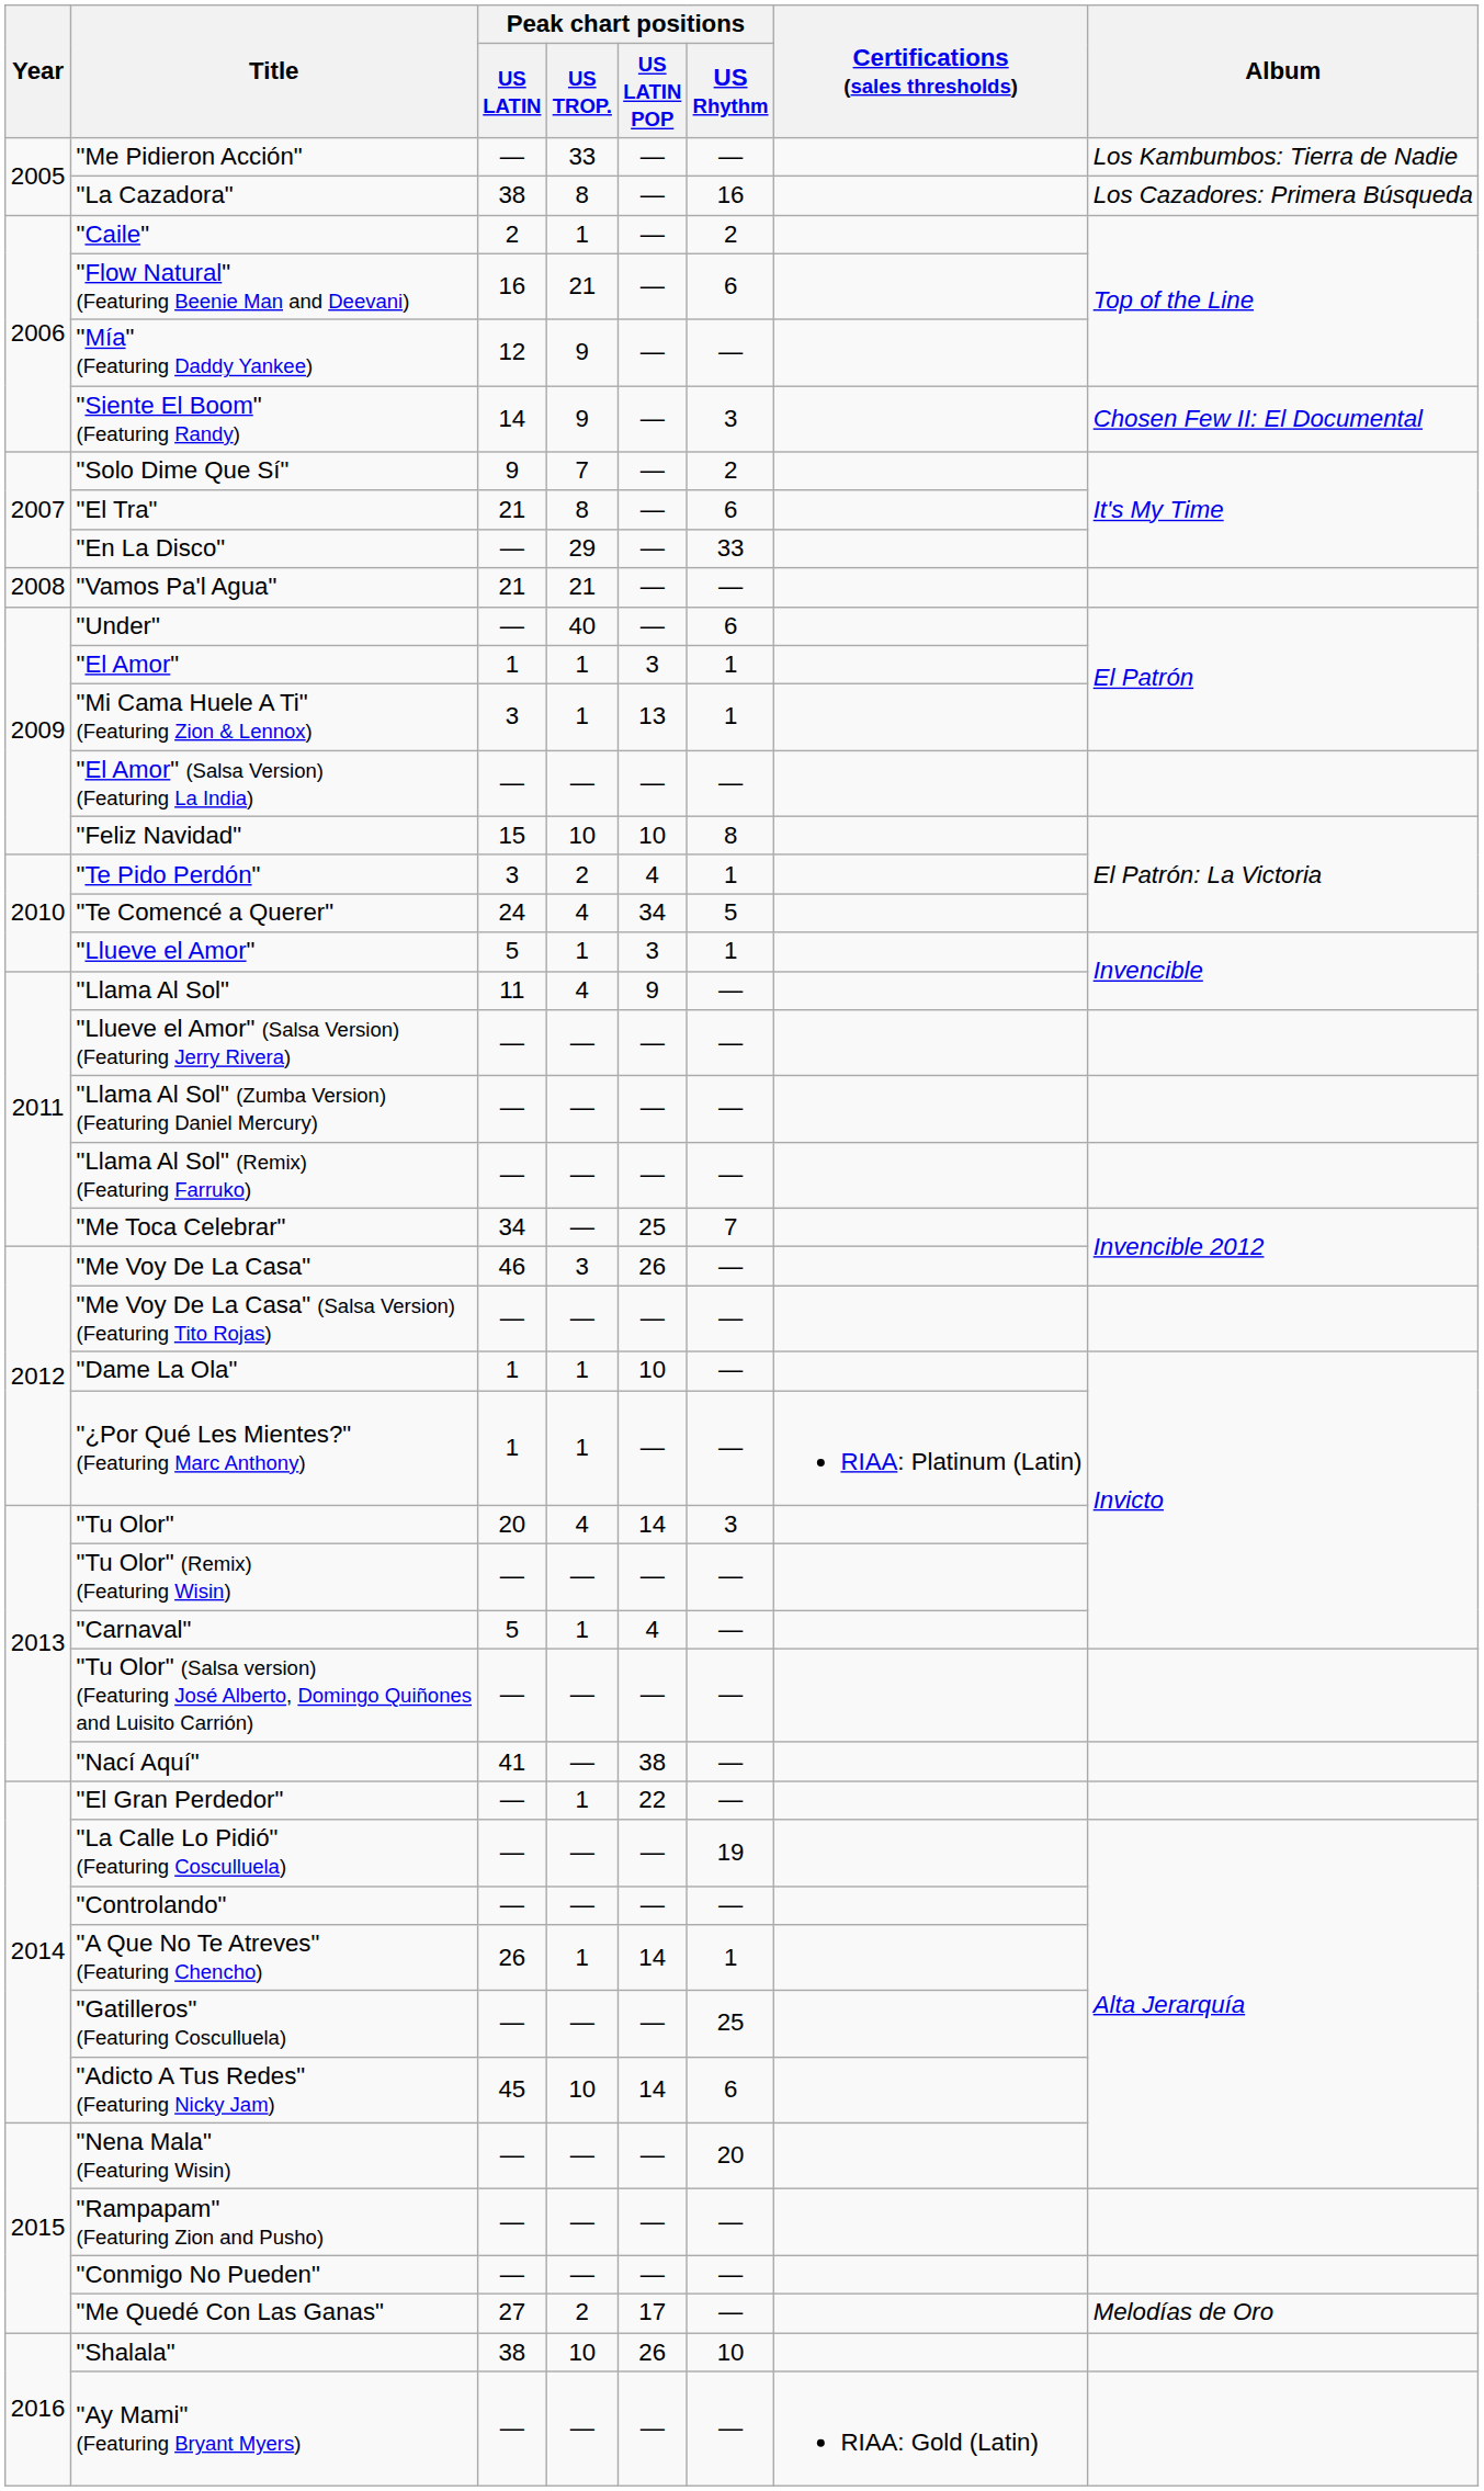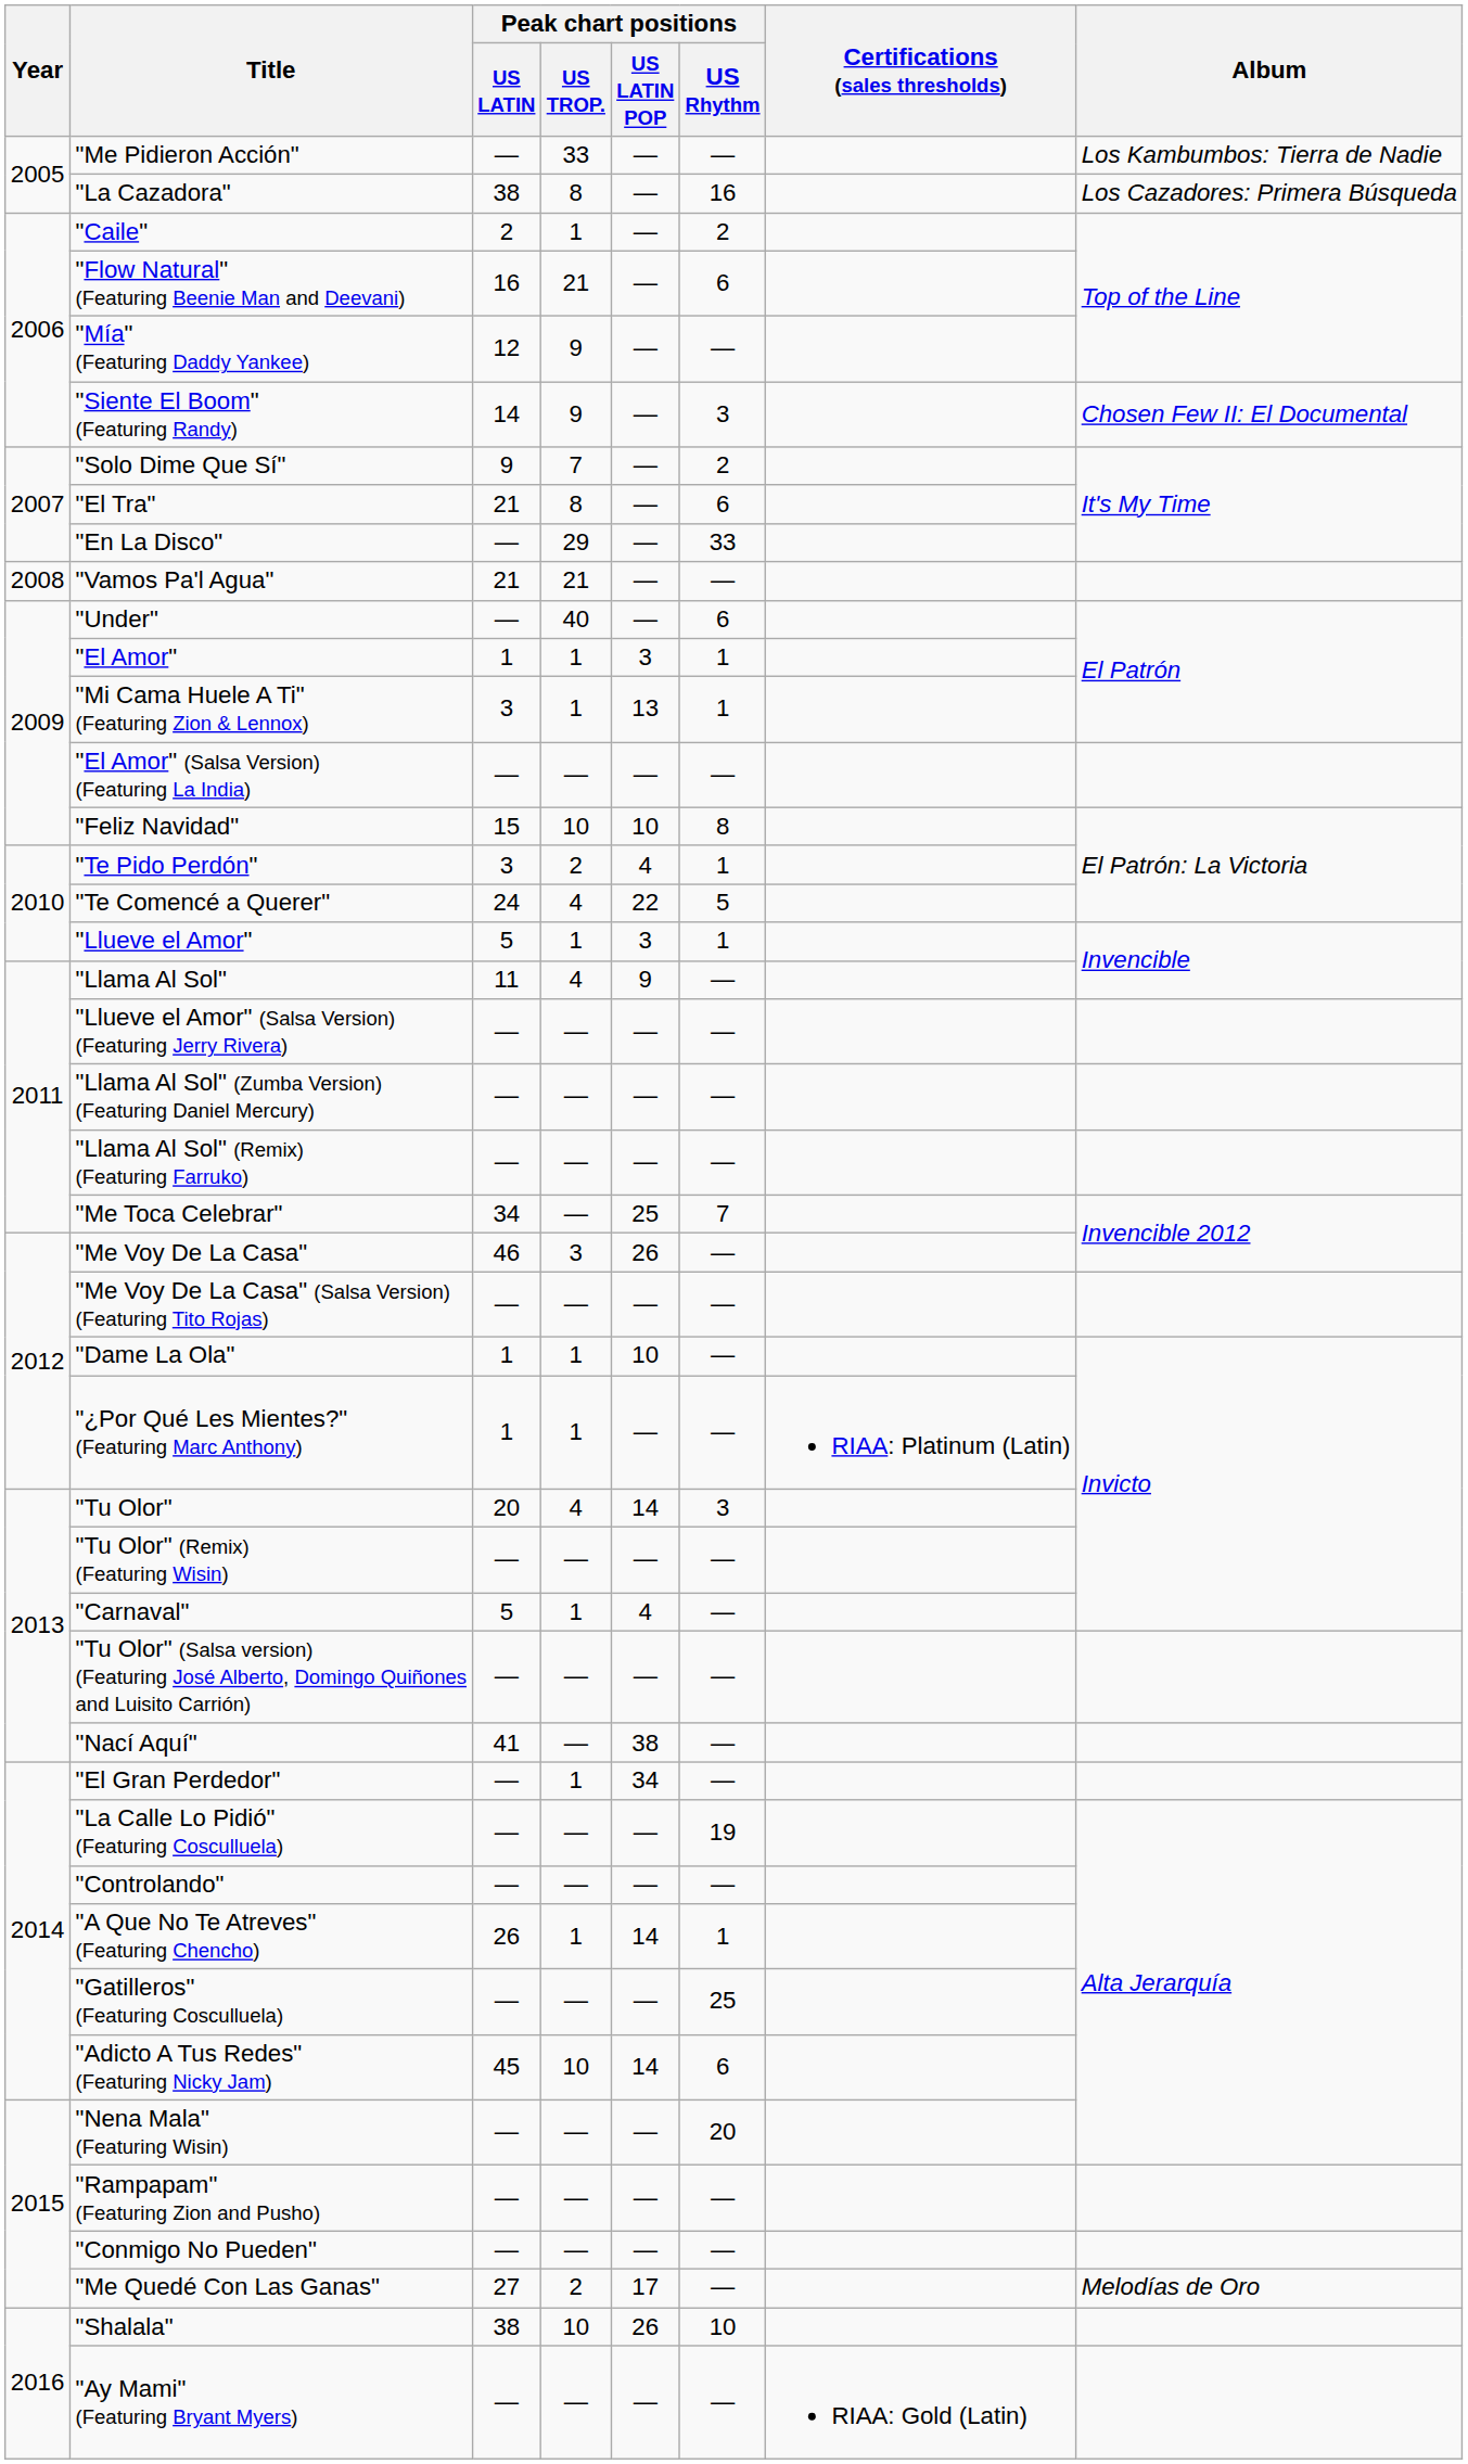 <table class="wikitable">
 <tr>
 <th align="center" rowspan="2">Year</th>
 <th align="center" rowspan="2">Title</th>
 <th colspan="4">Peak chart positions</th>
 <th rowspan="2"><a href='#'>Certifications</a><br><small>(<a href='#'>sales thresholds</a>)</small></th>
 <th align="center" rowspan="2">Album</th>
 </tr>
 <tr>
 <th width="30"><small><a href='#'>US<br>LATIN</a></small><br></th>
 <th width="30"><small><a href='#'>US<br>TROP.</a></small><br></th>
 <th width="30"><small><a href='#'>US<br>LATIN POP</a></small><br></th>
 <th><a href='#'>US</a><br><a href='#'><small>Rhythm</small></a><br></th>
 </tr>
 <tr>
 <td align="center" rowspan="2">2005</td>
 <td>"Me Pidieron Acción"</td>
 <td align="center">—</td>
 <td align="center">33</td>
 <td align="center">—</td>
 <td align="center">—</td>
 <td></td>
 <td><em>Los Kambumbos: Tierra de Nadie</em></td>
 </tr>
 <tr>
 <td>"La Cazadora"</td>
 <td align="center">38</td>
 <td align="center">8</td>
 <td align="center">—</td>
 <td align="center">16</td>
 <td></td>
 <td><em>Los Cazadores: Primera Búsqueda</em></td>
 </tr>
 <tr>
 <td align="center" rowspan="4">2006</td>
 <td>"<a href='#'>Caile</a>"</td>
 <td align="center">2</td>
 <td align="center">1</td>
 <td align="center">—</td>
 <td align="center">2</td>
 <td></td>
 <td rowspan="3"><em><a href='#'>Top of the Line</a></em></td>
 </tr>
 <tr>
 <td>"<a href='#'>Flow Natural</a>"<br><small>(Featuring <a href='#'>Beenie Man</a> and <a href='#'>Deevani</a>)</small></td>
 <td align="center">16</td>
 <td align="center">21</td>
 <td align="center">—</td>
 <td align="center">6</td>
 <td></td>
 </tr>
 <tr>
 <td>"<a href='#'>Mía</a>"<br><small>(Featuring <a href='#'>Daddy Yankee</a>)</small></td>
 <td align="center">12</td>
 <td align="center">9</td>
 <td align="center">—</td>
 <td align="center">—</td>
 <td></td>
 </tr>
 <tr>
 <td>"<a href='#'>Siente El Boom</a>"<br><small>(Featuring <a href='#'>Randy</a>)</small></td>
 <td align="center">14</td>
 <td align="center">9</td>
 <td align="center">—</td>
 <td align="center">3</td>
 <td></td>
 <td><em><a href='#'>Chosen Few II: El Documental</a></em></td>
 </tr>
 <tr>
 <td align="center" rowspan="3">2007</td>
 <td>"Solo Dime Que Sí"</td>
 <td align="center">9</td>
 <td align="center">7</td>
 <td align="center">—</td>
 <td align="center">2</td>
 <td></td>
 <td rowspan="3"><em><a href='#'>It's My Time</a></em></td>
 </tr>
 <tr>
 <td>"El Tra"</td>
 <td align="center">21</td>
 <td align="center">8</td>
 <td align="center">—</td>
 <td align="center">6</td>
 <td></td>
 </tr>
 <tr>
 <td>"En La Disco"</td>
 <td align="center">—</td>
 <td align="center">29</td>
 <td align="center">—</td>
 <td align="center">33</td>
 <td></td>
 </tr>
 <tr>
 <td align="center">2008</td>
 <td>"Vamos Pa'l Agua"</td>
 <td align="center">21</td>
 <td align="center">21</td>
 <td align="center">—</td>
 <td align="center">—</td>
 <td></td>
 <td></td>
 </tr>
 <tr>
 <td align="center" rowspan="5">2009</td>
 <td>"Under"</td>
 <td align="center">—</td>
 <td align="center">40</td>
 <td align="center">—</td>
 <td align="center">6</td>
 <td></td>
 <td rowspan="3"><em><a href='#'>El Patrón</a></em></td>
 </tr>
 <tr>
 <td>"<a href='#'>El Amor</a>"</td>
 <td align="center">1</td>
 <td align="center">1</td>
 <td align="center">3</td>
 <td align="center">1</td>
 <td></td>
 </tr>
 <tr>
 <td>"Mi Cama Huele A Ti"<br><small>(Featuring <a href='#'>Zion & Lennox</a>)</small></td>
 <td align="center">3</td>
 <td align="center">1</td>
 <td align="center">13</td>
 <td align="center">1</td>
 <td></td>
 </tr>
 <tr>
 <td>"<a href='#'>El Amor</a>" <small>(Salsa Version)</small><br><small>(Featuring <a href='#'>La India</a>)</small></td>
 <td align="center">—</td>
 <td align="center">—</td>
 <td align="center">—</td>
 <td align="center">—</td>
 <td></td>
 <td></td>
 </tr>
 <tr>
 <td>"Feliz Navidad"</td>
 <td align="center">15</td>
 <td align="center">10</td>
 <td align="center">10</td>
 <td align="center">8</td>
 <td></td>
 <td rowspan="3"><em>El Patrón: La Victoria</em></td>
 </tr>
 <tr>
 <td align="center" rowspan="3">2010</td>
 <td>"<a href='#'>Te Pido Perdón</a>"</td>
 <td align="center">3</td>
 <td align="center">2</td>
 <td align="center">4</td>
 <td align="center">1</td>
 <td></td>
 </tr>
 <tr>
 <td>"Te Comencé a Querer"</td>
 <td align="center">24</td>
 <td align="center">4</td>
-<td align="center">34</td>
+<td align="center">22</td>
 <td align="center">5</td>
 <td></td>
 </tr>
 <tr>
 <td>"<a href='#'>Llueve el Amor</a>"</td>
 <td align="center">5</td>
 <td align="center">1</td>
 <td align="center">3</td>
 <td align="center">1</td>
 <td></td>
 <td rowspan="2"><em><a href='#'>Invencible</a></em></td>
 </tr>
 <tr>
 <td align="center" rowspan="5">2011</td>
 <td>"Llama Al Sol"</td>
 <td align="center">11</td>
 <td align="center">4</td>
 <td align="center">9</td>
 <td align="center">—</td>
 <td></td>
 </tr>
 <tr>
 <td>"Llueve el Amor" <small>(Salsa Version)</small><br><small>(Featuring <a href='#'>Jerry Rivera</a>)</small></td>
 <td align="center">—</td>
 <td align="center">—</td>
 <td align="center">—</td>
 <td align="center">—</td>
 <td></td>
 <td></td>
 </tr>
 <tr>
 <td>"Llama Al Sol" <small>(Zumba Version)</small><br><small>(Featuring Daniel Mercury)</small></td>
 <td align="center">—</td>
 <td align="center">—</td>
 <td align="center">—</td>
 <td align="center">—</td>
 <td></td>
 <td></td>
 </tr>
 <tr>
 <td>"Llama Al Sol" <small>(Remix)</small><br><small>(Featuring <a href='#'>Farruko</a>)</small></td>
 <td align="center">—</td>
 <td align="center">—</td>
 <td align="center">—</td>
 <td align="center">—</td>
 <td></td>
 <td></td>
 </tr>
 <tr>
 <td>"Me Toca Celebrar"</td>
 <td align="center">34</td>
 <td align="center">—</td>
 <td align="center">25</td>
 <td align="center">7</td>
 <td></td>
 <td rowspan="2"><em><a href='#'>Invencible 2012</a></em></td>
 </tr>
 <tr>
 <td align="center" rowspan="4">2012</td>
 <td>"Me Voy De La Casa"</td>
 <td align="center">46</td>
 <td align="center">3</td>
 <td align="center">26</td>
 <td align="center">—</td>
 <td></td>
 </tr>
 <tr>
 <td>"Me Voy De La Casa" <small>(Salsa Version)</small><br><small>(Featuring <a href='#'>Tito Rojas</a>)</small></td>
 <td align="center">—</td>
 <td align="center">—</td>
 <td align="center">—</td>
 <td align="center">—</td>
 <td></td>
 <td></td>
 </tr>
 <tr>
 <td>"Dame La Ola"</td>
 <td align="center">1</td>
 <td align="center">1</td>
 <td align="center">10</td>
 <td align="center">—</td>
 <td></td>
 <td rowspan="5"><em><a href='#'>Invicto</a></em></td>
 </tr>
 <tr>
 <td>"¿Por Qué Les Mientes?"<br><small>(Featuring <a href='#'>Marc Anthony</a>)</small></td>
 <td align="center">1</td>
 <td align="center">1</td>
 <td align="center">—</td>
 <td align="center">—</td>
 <td><br><ul><li><a href='#'>RIAA</a>: Platinum (Latin)</li></ul></td>
 </tr>
 <tr>
 <td align="center" rowspan="5">2013</td>
 <td>"Tu Olor"</td>
 <td align="center">20</td>
 <td align="center">4</td>
 <td align="center">14</td>
 <td align="center">3</td>
 <td></td>
 </tr>
 <tr>
 <td>"Tu Olor" <small>(Remix)</small><br><small>(Featuring <a href='#'>Wisin</a>)</small></td>
 <td align="center">—</td>
 <td align="center">—</td>
 <td align="center">—</td>
 <td align="center">—</td>
 <td></td>
 </tr>
 <tr>
 <td>"Carnaval"</td>
 <td align="center">5</td>
 <td align="center">1</td>
 <td align="center">4</td>
 <td align="center">—</td>
 <td></td>
 </tr>
 <tr>
 <td>"Tu Olor" <small>(Salsa version)</small><br><small>(Featuring <a href='#'>José Alberto</a>, <a href='#'>Domingo Quiñones</a><br>and Luisito Carrión)</small></td>
 <td align="center">—</td>
 <td align="center">—</td>
 <td align="center">—</td>
 <td align="center">—</td>
 <td></td>
 <td></td>
 </tr>
 <tr>
 <td>"Nací Aquí"</td>
 <td align="center">41</td>
 <td align="center">—</td>
 <td align="center">38</td>
 <td align="center">—</td>
 <td></td>
 <td></td>
 </tr>
 <tr>
 <td align="center" rowspan="6">2014</td>
 <td>"El Gran Perdedor"</td>
 <td align="center">—</td>
 <td align="center">1</td>
-<td align="center">22</td>
+<td align="center">34</td>
 <td align="center">—</td>
 <td></td>
 <td></td>
 </tr>
 <tr>
 <td>"La Calle Lo Pidió"<br><small>(Featuring <a href='#'>Cosculluela</a>)</small></td>
 <td align="center">—</td>
 <td align="center">—</td>
 <td align="center">—</td>
 <td align="center">19</td>
 <td></td>
 <td rowspan="6"><em><a href='#'>Alta Jerarquía</a></em></td>
 </tr>
 <tr>
 <td>"Controlando"</td>
 <td align="center">—</td>
 <td align="center">—</td>
 <td align="center">—</td>
 <td align="center">—</td>
 <td></td>
 </tr>
 <tr>
 <td>"A Que No Te Atreves"<br><small>(Featuring <a href='#'>Chencho</a>)</small></td>
 <td align="center">26</td>
 <td align="center">1</td>
 <td align="center">14</td>
 <td align="center">1</td>
 <td></td>
 </tr>
 <tr>
 <td>"Gatilleros"<br><small>(Featuring Cosculluela)</small></td>
 <td align="center">—</td>
 <td align="center">—</td>
 <td align="center">—</td>
 <td align="center">25</td>
 <td></td>
 </tr>
 <tr>
 <td>"Adicto A Tus Redes"<br><small>(Featuring <a href='#'>Nicky Jam</a>)</small></td>
 <td align="center">45</td>
 <td align="center">10</td>
 <td align="center">14</td>
 <td align="center">6</td>
 <td></td>
 </tr>
 <tr>
 <td align="center" rowspan="4">2015</td>
 <td>"Nena Mala"<br><small>(Featuring Wisin)</small></td>
 <td align="center">—</td>
 <td align="center">—</td>
 <td align="center">—</td>
 <td align="center">20</td>
 <td></td>
 </tr>
 <tr>
 <td>"Rampapam"<br><small>(Featuring Zion and Pusho)</small></td>
 <td align="center">—</td>
 <td align="center">—</td>
 <td align="center">—</td>
 <td align="center">—</td>
 <td></td>
 <td></td>
 </tr>
 <tr>
 <td>"Conmigo No Pueden"</td>
 <td align="center">—</td>
 <td align="center">—</td>
 <td align="center">—</td>
 <td align="center">—</td>
 <td></td>
 <td></td>
 </tr>
 <tr>
 <td>"Me Quedé Con Las Ganas"</td>
 <td align="center">27</td>
 <td align="center">2</td>
 <td align="center">17</td>
 <td align="center">—</td>
 <td></td>
 <td><em>Melodías de Oro</em></td>
 </tr>
 <tr>
 <td align="center" rowspan="2">2016</td>
 <td>"Shalala"</td>
 <td align="center">38</td>
 <td align="center">10</td>
 <td align="center">26</td>
 <td align="center">10</td>
 <td></td>
 <td></td>
 </tr>
 <tr>
 <td>"Ay Mami"<br><small>(Featuring <a href='#'>Bryant Myers</a>)</small></td>
 <td align="center">—</td>
 <td align="center">—</td>
 <td align="center">—</td>
 <td align="center">—</td>
 <td><br><ul><li>RIAA: Gold (Latin) </li></ul></td>
 <td></td>
 </tr>
 </table>
